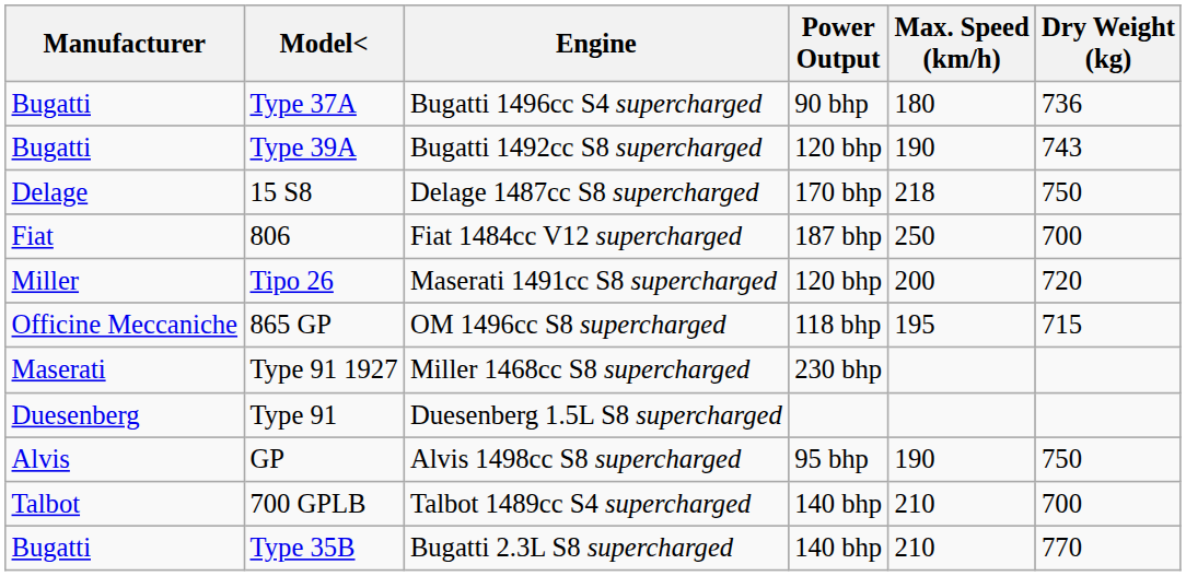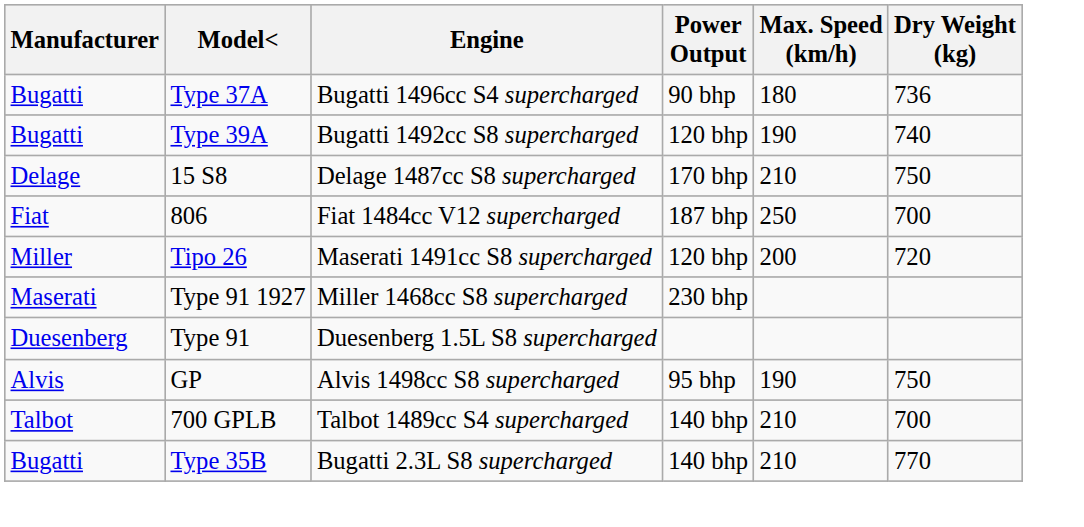 <table class="wikitable" style="font-size: 95%;">
 <tr>
 <th>Manufacturer</th>
 <th>Model<</th>
 <th>Engine</th>
 <th>Power<br>Output</th>
 <th>Max. Speed<br> (km/h)</th>
 <th>Dry Weight<br> (kg)</th>
 </tr>
 <tr>
 <td> <a href='#'>Bugatti</a></td>
 <td><a href='#'>Type 37A</a></td>
 <td>Bugatti 1496cc S4 <em>supercharged</em></td>
 <td>90 bhp</td>
 <td>180</td>
 <td>736</td>
 </tr>
 <tr>
 <td> <a href='#'>Bugatti</a></td>
 <td><a href='#'>Type 39A</a></td>
 <td>Bugatti 1492cc S8 <em>supercharged</em></td>
 <td>120 bhp</td>
 <td>190</td>
-<td>743</td>
+<td>740</td>
 </tr>
 <tr>
 <td> <a href='#'>Delage</a></td>
 <td>15 S8</td>
 <td>Delage 1487cc S8 <em>supercharged</em></td>
 <td>170 bhp</td>
-<td>218</td>
+<td>210</td>
 <td>750</td>
 </tr>
 <tr>
 <td> <a href='#'>Fiat</a></td>
 <td>806</td>
 <td>Fiat 1484cc V12 <em>supercharged</em></td>
 <td>187 bhp</td>
 <td>250</td>
 <td>700</td>
 </tr>
 <tr>
 <td> <a href='#'>Miller</a></td>
 <td><a href='#'>Tipo 26</a></td>
 <td>Maserati 1491cc S8 <em>supercharged</em></td>
 <td>120 bhp</td>
 <td>200</td>
 <td>720</td>
-</tr>
-<tr>
-<td> <a href='#'>Officine Meccaniche</a></td>
-<td>865 GP</td>
-<td>OM 1496cc S8 <em>supercharged</em></td>
-<td>118 bhp</td>
-<td>195</td>
-<td>715</td>
 </tr>
 <tr>
 <td> <a href='#'>Maserati</a></td>
 <td>Type 91 1927</td>
 <td>Miller 1468cc S8 <em>supercharged</em></td>
 <td>230 bhp</td>
 <td></td>
 <td></td>
 </tr>
 <tr>
 <td> <a href='#'>Duesenberg</a></td>
 <td>Type 91</td>
 <td>Duesenberg 1.5L S8 <em>supercharged</em></td>
 <td></td>
 <td></td>
 <td></td>
 </tr>
 <tr>
 <td> <a href='#'>Alvis</a></td>
 <td>GP</td>
 <td>Alvis 1498cc S8 <em>supercharged</em></td>
 <td>95 bhp</td>
 <td>190</td>
 <td>750</td>
 </tr>
 <tr>
 <td> <a href='#'>Talbot</a></td>
 <td>700 GPLB</td>
 <td>Talbot 1489cc S4 <em>supercharged</em></td>
 <td>140 bhp</td>
 <td>210</td>
 <td>700</td>
 </tr>
 <tr>
 <td> <a href='#'>Bugatti</a></td>
 <td><a href='#'>Type 35B</a></td>
 <td>Bugatti 2.3L S8 <em>supercharged</em></td>
 <td>140 bhp</td>
 <td>210</td>
 <td>770</td>
 </tr>
 </table>
